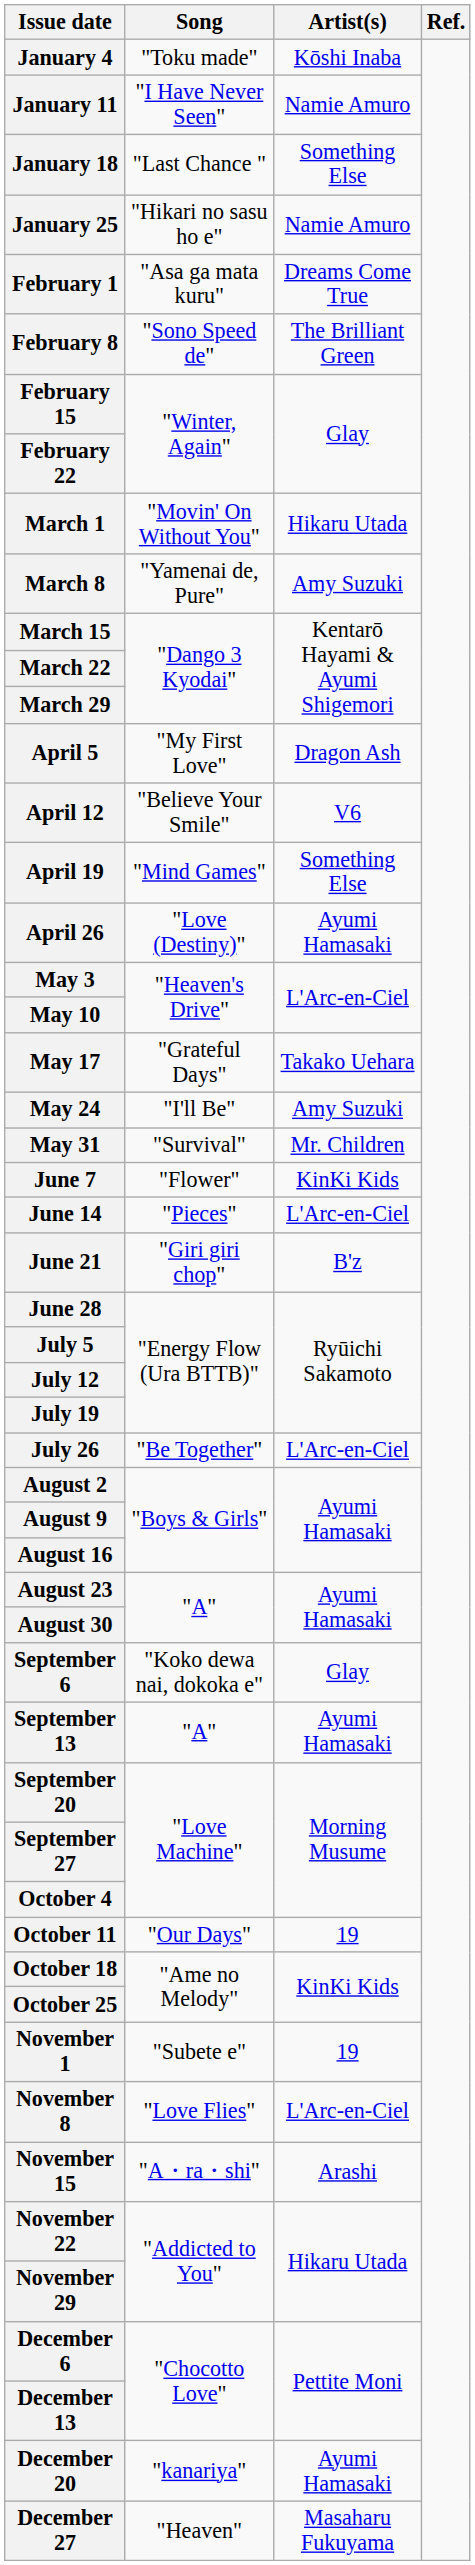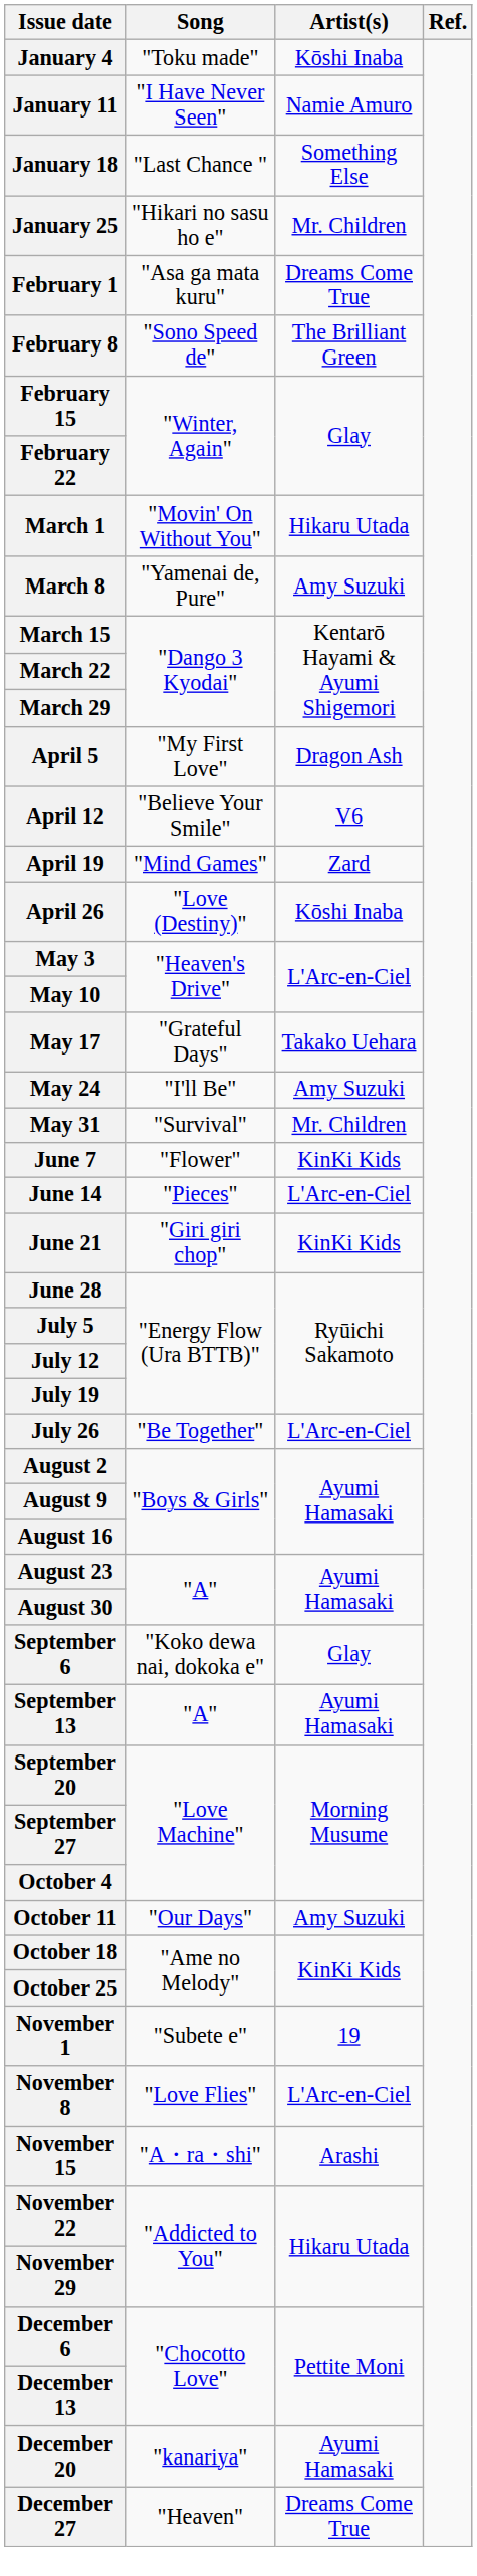 <table class="wikitable plainrowheaders" style="text-align: center">
 <tr>
 <th width="80">Issue date</th>
 <th width="100">Song</th>
 <th width="100">Artist(s)</th>
 <th width="20">Ref.</th>
 </tr>
 <tr>
 <th scope="row">January 4</th>
 <td>"Toku made"</td>
 <td><a href='#'>Kōshi Inaba</a></td>
 <td rowspan="52"></td>
 </tr>
 <tr>
 <th scope="row">January 11</th>
 <td>"<a href='#'>I Have Never Seen</a>"</td>
 <td><a href='#'>Namie Amuro</a></td>
 </tr>
 <tr>
 <th scope="row">January 18</th>
 <td>"Last Chance "</td>
 <td><a href='#'>Something Else</a></td>
 </tr>
 <tr>
 <th scope="row">January 25</th>
 <td>"Hikari no sasu ho e"</td>
-<td><a href='#'>Namie Amuro</a></td>
+<td><a href='#'>Mr. Children</a></td>
 </tr>
 <tr>
 <th scope="row">February 1</th>
 <td>"Asa ga mata kuru"</td>
 <td><a href='#'>Dreams Come True</a></td>
 </tr>
 <tr>
 <th scope="row">February 8</th>
 <td>"<a href='#'>Sono Speed de</a>"</td>
 <td><a href='#'>The Brilliant Green</a></td>
 </tr>
 <tr>
 <th scope="row">February 15</th>
 <td rowspan="2">"<a href='#'>Winter, Again</a>"</td>
 <td rowspan="2"><a href='#'>Glay</a></td>
 </tr>
 <tr>
 <th scope="row">February 22</th>
 </tr>
 <tr>
 <th scope="row">March 1</th>
 <td>"<a href='#'>Movin' On Without You</a>"</td>
 <td rowspan="1"><a href='#'>Hikaru Utada</a></td>
 </tr>
 <tr>
 <th scope="row">March 8</th>
 <td>"Yamenai de, Pure"</td>
 <td><a href='#'>Amy Suzuki</a></td>
 </tr>
 <tr>
 <th scope="row">March 15</th>
 <td rowspan="3">"<a href='#'>Dango 3 Kyodai</a>"</td>
 <td rowspan="3">Kentarō Hayami & <a href='#'>Ayumi Shigemori</a></td>
 </tr>
 <tr>
 <th scope="row">March 22</th>
 </tr>
 <tr>
 <th scope="row">March 29</th>
 </tr>
 <tr>
 <th scope="row">April 5</th>
 <td>"My First Love"</td>
 <td><a href='#'>Dragon Ash</a></td>
 </tr>
 <tr>
 <th scope="row">April 12</th>
 <td>"Believe Your Smile"</td>
 <td><a href='#'>V6</a></td>
 </tr>
 <tr>
 <th scope="row">April 19</th>
 <td>"<a href='#'>Mind Games</a>"</td>
-<td><a href='#'>Something Else</a></td>
+<td><a href='#'>Zard</a></td>
 </tr>
 <tr>
 <th scope="row">April 26</th>
 <td>"<a href='#'>Love (Destiny)</a>"</td>
-<td><a href='#'>Ayumi Hamasaki</a></td>
+<td><a href='#'>Kōshi Inaba</a></td>
 </tr>
 <tr>
 <th scope="row">May 3</th>
 <td rowspan="2">"<a href='#'>Heaven's Drive</a>"</td>
 <td rowspan="2"><a href='#'>L'Arc-en-Ciel</a></td>
 </tr>
 <tr>
 <th scope="row">May 10</th>
 </tr>
 <tr>
 <th scope="row">May 17</th>
 <td>"Grateful Days"</td>
 <td><a href='#'>Takako Uehara</a></td>
 </tr>
 <tr>
 <th scope="row">May 24</th>
 <td>"I'll Be"</td>
 <td><a href='#'>Amy Suzuki</a></td>
 </tr>
 <tr>
 <th scope="row">May 31</th>
 <td>"Survival"</td>
 <td><a href='#'>Mr. Children</a></td>
 </tr>
 <tr>
 <th scope="row">June 7</th>
 <td>"Flower"</td>
 <td><a href='#'>KinKi Kids</a></td>
 </tr>
 <tr>
 <th scope="row">June 14</th>
 <td>"<a href='#'>Pieces</a>"</td>
 <td><a href='#'>L'Arc-en-Ciel</a></td>
 </tr>
 <tr>
 <th scope="row">June 21</th>
 <td>"<a href='#'>Giri giri chop</a>"</td>
-<td><a href='#'>B'z</a></td>
+<td><a href='#'>KinKi Kids</a></td>
 </tr>
 <tr>
 <th scope="row">June 28</th>
 <td rowspan="4">"Energy Flow (Ura BTTB)"</td>
 <td rowspan="4">Ryūichi Sakamoto</td>
 </tr>
 <tr>
 <th scope="row">July 5</th>
 </tr>
 <tr>
 <th scope="row">July 12</th>
 </tr>
 <tr>
 <th scope="row">July 19</th>
 </tr>
 <tr>
 <th scope="row">July 26</th>
 <td>"<a href='#'>Be Together</a>"</td>
 <td><a href='#'>L'Arc-en-Ciel</a></td>
 </tr>
 <tr>
 <th scope="row">August 2</th>
 <td rowspan="3">"<a href='#'>Boys & Girls</a>"</td>
 <td rowspan="3"><a href='#'>Ayumi Hamasaki</a></td>
 </tr>
 <tr>
 <th scope="row">August 9</th>
 </tr>
 <tr>
 <th scope="row">August 16</th>
 </tr>
 <tr>
 <th scope="row">August 23</th>
 <td rowspan="2">"<a href='#'>A</a>"</td>
 <td rowspan="2"><a href='#'>Ayumi Hamasaki</a></td>
 </tr>
 <tr>
 <th scope="row">August 30</th>
 </tr>
 <tr>
 <th scope="row">September 6</th>
 <td>"Koko dewa nai, dokoka e"</td>
 <td><a href='#'>Glay</a></td>
 </tr>
 <tr>
 <th scope="row">September 13</th>
 <td>"<a href='#'>A</a>"</td>
 <td><a href='#'>Ayumi Hamasaki</a></td>
 </tr>
 <tr>
 <th scope="row">September 20</th>
 <td rowspan="3">"<a href='#'>Love Machine</a>"</td>
 <td rowspan="3"><a href='#'>Morning Musume</a></td>
 </tr>
 <tr>
 <th scope="row">September 27</th>
 </tr>
 <tr>
 <th scope="row">October 4</th>
 </tr>
 <tr>
 <th scope="row">October 11</th>
 <td>"<a href='#'>Our Days</a>"</td>
-<td><a href='#'>19</a></td>
+<td><a href='#'>Amy Suzuki</a></td>
 </tr>
 <tr>
 <th scope="row">October 18</th>
 <td rowspan="2">"Ame no Melody"</td>
 <td rowspan="2"><a href='#'>KinKi Kids</a></td>
 </tr>
 <tr>
 <th scope="row">October 25</th>
 </tr>
 <tr>
 <th scope="row">November 1</th>
 <td>"Subete e"</td>
 <td><a href='#'>19</a></td>
 </tr>
 <tr>
 <th scope="row">November 8</th>
 <td>"<a href='#'>Love Flies</a>"</td>
 <td><a href='#'>L'Arc-en-Ciel</a></td>
 </tr>
 <tr>
 <th scope="row">November 15</th>
 <td>"<a href='#'>A・ra・shi</a>"</td>
 <td><a href='#'>Arashi</a></td>
 </tr>
 <tr>
 <th scope="row">November 22</th>
 <td rowspan="2">"<a href='#'>Addicted to You</a>"</td>
 <td rowspan="2"><a href='#'>Hikaru Utada</a></td>
 </tr>
 <tr>
 <th scope="row">November 29</th>
 </tr>
 <tr>
 <th scope="row">December 6</th>
 <td rowspan="2">"<a href='#'>Chocotto Love</a>"</td>
 <td rowspan="2"><a href='#'>Pettite Moni</a></td>
 </tr>
 <tr>
 <th scope="row">December 13</th>
 </tr>
 <tr>
 <th scope="row">December 20</th>
 <td>"<a href='#'>kanariya</a>"</td>
 <td><a href='#'>Ayumi Hamasaki</a></td>
 </tr>
 <tr>
 <th scope="row">December 27</th>
 <td>"Heaven"</td>
-<td><a href='#'>Masaharu Fukuyama</a></td>
+<td><a href='#'>Dreams Come True</a></td>
 </tr>
 </table>
